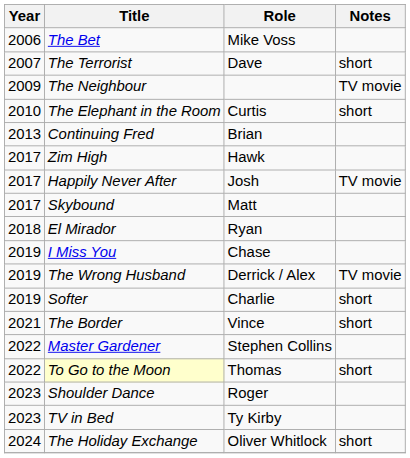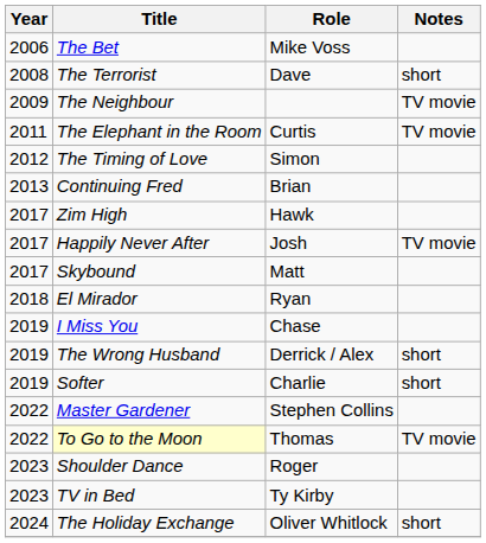 <table class="wikitable sortable">
 <tr>
 <th>Year</th>
 <th>Title</th>
 <th>Role</th>
 <th class="unsortable">Notes</th>
 </tr>
 <tr>
 <td>2006</td>
 <td><em><a href='#'>The Bet</a></em></td>
 <td>Mike Voss</td>
 <td></td>
 </tr>
 <tr>
-<td>2007</td>
+<td>2008</td>
 <td><em>The Terrorist</em></td>
 <td>Dave</td>
 <td>short</td>
 </tr>
 <tr>
 <td>2009</td>
 <td><em>The Neighbour</em></td>
 <td></td>
 <td>TV movie</td>
 </tr>
 <tr>
-<td>2010</td>
+<td>2011</td>
 <td><em>The Elephant in the Room</em></td>
 <td>Curtis</td>
-<td>short</td>
+<td>TV movie</td>
+</tr>
+<tr>
+<td>2012</td>
+<td><em>The Timing of Love</em></td>
+<td>Simon</td>
+<td></td>
 </tr>
 <tr>
 <td>2013</td>
 <td><em>Continuing Fred</em></td>
 <td>Brian</td>
 <td></td>
 </tr>
 <tr>
 <td>2017</td>
 <td><em>Zim High</em></td>
 <td>Hawk</td>
 <td></td>
 </tr>
 <tr>
 <td>2017</td>
 <td><em>Happily Never After</em></td>
 <td>Josh</td>
 <td>TV movie</td>
 </tr>
 <tr>
 <td>2017</td>
 <td><em>Skybound</em></td>
 <td>Matt</td>
 <td></td>
 </tr>
 <tr>
 <td>2018</td>
 <td><em>El Mirador</em></td>
 <td>Ryan</td>
 <td></td>
 </tr>
 <tr>
 <td>2019</td>
 <td><em><a href='#'>I Miss You</a></em></td>
 <td>Chase</td>
 <td></td>
 </tr>
 <tr>
 <td>2019</td>
 <td><em>The Wrong Husband</em></td>
 <td>Derrick / Alex</td>
-<td>TV movie</td>
+<td>short</td>
 </tr>
 <tr>
 <td>2019</td>
 <td><em>Softer</em></td>
 <td>Charlie</td>
-<td>short</td>
-</tr>
-<tr>
-<td>2021</td>
-<td><em>The Border</em></td>
-<td>Vince</td>
 <td>short</td>
 </tr>
 <tr>
 <td>2022</td>
 <td><em><a href='#'>Master Gardener</a></em></td>
 <td>Stephen Collins</td>
 <td></td>
 </tr>
 <tr>
 <td>2022</td>
 <td style="background:#FFFFCC;"><em>To Go to the Moon</em></td>
 <td>Thomas</td>
-<td>short</td>
+<td>TV movie</td>
 </tr>
 <tr>
 <td>2023</td>
 <td><em>Shoulder Dance</em></td>
 <td>Roger</td>
 <td></td>
 </tr>
 <tr>
 <td>2023</td>
 <td><em>TV in Bed</em></td>
 <td>Ty Kirby</td>
 <td></td>
 </tr>
 <tr>
 <td>2024</td>
 <td><em>The Holiday Exchange</em></td>
 <td>Oliver Whitlock</td>
 <td>short</td>
 </tr>
 <tr>
 </tr>
 </table>
